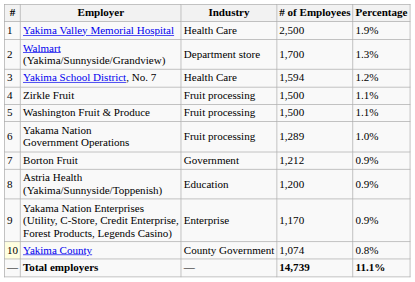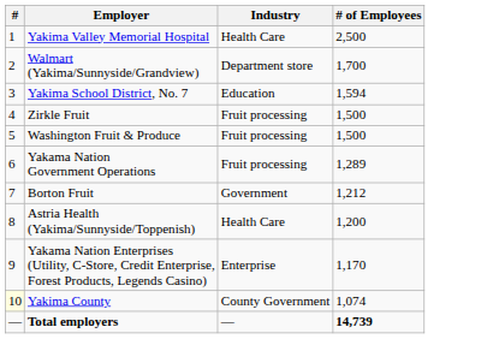 <table class="wikitable">
 <tr>
 <th>#</th>
 <th>Employer</th>
 <th>Industry</th>
 <th># of Employees</th>
-<th>Percentage</th>
 </tr>
 <tr>
 <td>1</td>
 <td><a href='#'>Yakima Valley Memorial Hospital</a></td>
 <td>Health Care</td>
 <td>2,500</td>
-<td>1.9%</td>
 </tr>
 <tr>
 <td>2</td>
 <td><a href='#'>Walmart</a><br>(Yakima/Sunnyside/Grandview)</td>
 <td>Department store</td>
 <td>1,700</td>
-<td>1.3%</td>
 </tr>
 <tr>
 <td>3</td>
 <td><a href='#'>Yakima School District</a>, No. 7</td>
-<td>Health Care</td>
+<td>Education</td>
 <td>1,594</td>
-<td>1.2%</td>
 </tr>
 <tr>
 <td>4</td>
 <td>Zirkle Fruit</td>
 <td>Fruit processing</td>
 <td>1,500</td>
-<td>1.1%</td>
 </tr>
 <tr>
 <td>5</td>
 <td>Washington Fruit & Produce</td>
 <td>Fruit processing</td>
 <td>1,500</td>
-<td>1.1%</td>
 </tr>
 <tr>
 <td>6</td>
 <td>Yakama Nation<br>Government Operations</td>
 <td>Fruit processing</td>
 <td>1,289</td>
-<td>1.0%</td>
 </tr>
 <tr>
 <td>7</td>
 <td>Borton Fruit</td>
 <td>Government</td>
 <td>1,212</td>
-<td>0.9%</td>
 </tr>
 <tr>
 <td>8</td>
 <td>Astria Health<br>(Yakima/Sunnyside/Toppenish)</td>
-<td>Education</td>
+<td>Health Care</td>
 <td>1,200</td>
-<td>0.9%</td>
 </tr>
 <tr>
 <td>9</td>
 <td>Yakama Nation Enterprises<br>(Utility, C-Store, Credit Enterprise,<br>Forest Products, Legends Casino)</td>
 <td>Enterprise</td>
 <td>1,170</td>
-<td>0.9%</td>
 </tr>
 <tr>
 <td style="background: lightyellow;">10</td>
 <td><a href='#'>Yakima County</a></td>
 <td>County Government</td>
 <td>1,074</td>
-<td>0.8%</td>
 </tr>
 <tr>
 <td>—</td>
 <td><strong>Total employers</strong></td>
 <td>—</td>
 <td><strong>14,739</strong></td>
-<td><strong>11.1%</strong></td>
 </tr>
 </table>
